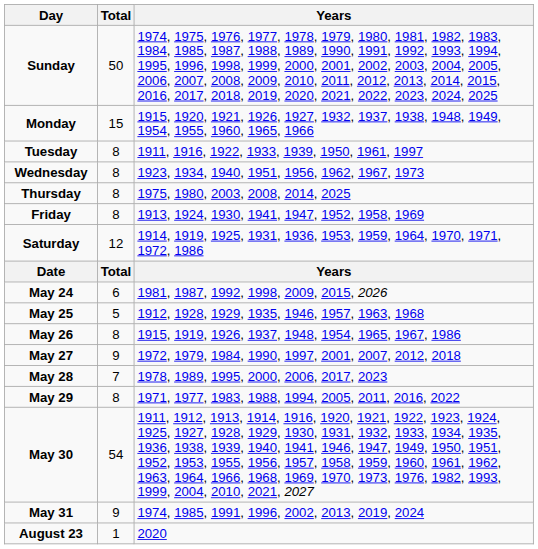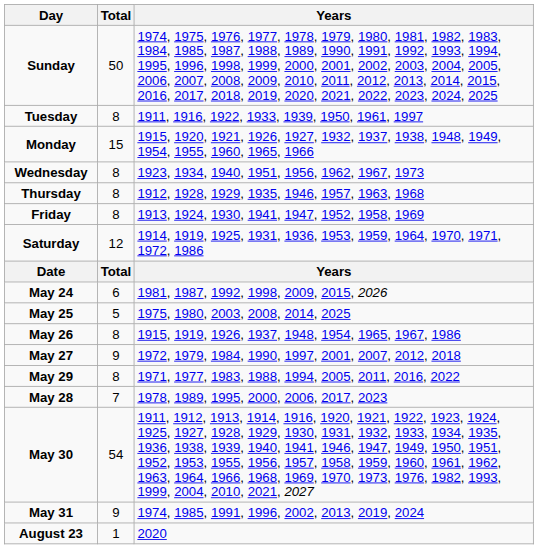 <table class="wikitable" style="text-align:center; font-size:95%">
 <tr>
 <th>Day</th>
 <th>Total</th>
 <th>Years</th>
 </tr>
 <tr>
 <td scope="col" width="100"><strong>Sunday</strong></td>
 <td align="center">50</td>
 <td valign="top" align="left"><a href='#'>1974</a>, <a href='#'>1975</a>, <a href='#'>1976</a>, <a href='#'>1977</a>, <a href='#'>1978</a>, <a href='#'>1979</a>, <a href='#'>1980</a>, <a href='#'>1981</a>, <a href='#'>1982</a>, <a href='#'>1983</a>, <a href='#'>1984</a>, <a href='#'>1985</a>, <a href='#'>1987</a>, <a href='#'>1988</a>, <a href='#'>1989</a>, <a href='#'>1990</a>, <a href='#'>1991</a>, <a href='#'>1992</a>, <a href='#'>1993</a>, <a href='#'>1994</a>, <a href='#'>1995</a>, <a href='#'>1996</a>, <a href='#'>1998</a>, <a href='#'>1999</a>, <a href='#'>2000</a>, <a href='#'>2001</a>, <a href='#'>2002</a>, <a href='#'>2003</a>, <a href='#'>2004</a>, <a href='#'>2005</a>, <a href='#'>2006</a>, <a href='#'>2007</a>, <a href='#'>2008</a>, <a href='#'>2009</a>, <a href='#'>2010</a>, <a href='#'>2011</a>, <a href='#'>2012</a>, <a href='#'>2013</a>, <a href='#'>2014</a>, <a href='#'>2015</a>, <a href='#'>2016</a>, <a href='#'>2017</a>, <a href='#'>2018</a>, <a href='#'>2019</a>, <a href='#'>2020</a>, <a href='#'>2021</a>, <a href='#'>2022</a>, <a href='#'>2023</a>, <a href='#'>2024</a>, <a href='#'>2025</a></td>
 </tr>
 <tr>
+<td scope="col" width="100"><strong>Tuesday</strong></td>
+<td align="center">8</td>
+<td valign="top" align="left"><a href='#'>1911</a>, <a href='#'>1916</a>, <a href='#'>1922</a>, <a href='#'>1933</a>, <a href='#'>1939</a>, <a href='#'>1950</a>, <a href='#'>1961</a>, <a href='#'>1997</a></td>
+</tr>
+<tr>
 <td scope="col" width="100"><strong>Monday</strong></td>
 <td align="center">15</td>
 <td valign="top" align="left"><a href='#'>1915</a>, <a href='#'>1920</a>, <a href='#'>1921</a>, <a href='#'>1926</a>, <a href='#'>1927</a>, <a href='#'>1932</a>, <a href='#'>1937</a>, <a href='#'>1938</a>, <a href='#'>1948</a>, <a href='#'>1949</a>, <a href='#'>1954</a>, <a href='#'>1955</a>, <a href='#'>1960</a>, <a href='#'>1965</a>, <a href='#'>1966</a></td>
-</tr>
-<tr>
-<td scope="col" width="100"><strong>Tuesday</strong></td>
-<td align="center">8</td>
-<td valign="top" align="left"><a href='#'>1911</a>, <a href='#'>1916</a>, <a href='#'>1922</a>, <a href='#'>1933</a>, <a href='#'>1939</a>, <a href='#'>1950</a>, <a href='#'>1961</a>, <a href='#'>1997</a></td>
 </tr>
 <tr>
 <td scope="col" width="100"><strong>Wednesday</strong></td>
 <td align="center">8</td>
 <td valign="top" align="left"><a href='#'>1923</a>, <a href='#'>1934</a>, <a href='#'>1940</a>, <a href='#'>1951</a>, <a href='#'>1956</a>, <a href='#'>1962</a>, <a href='#'>1967</a>, <a href='#'>1973</a></td>
 </tr>
 <tr>
 <td scope="col" width="100"><strong>Thursday</strong></td>
 <td align="center">8</td>
-<td valign="top" align="left"><a href='#'>1975</a>, <a href='#'>1980</a>, <a href='#'>2003</a>, <a href='#'>2008</a>, <a href='#'>2014</a>, <a href='#'>2025</a></td>
+<td valign="top" align="left"><a href='#'>1912</a>, <a href='#'>1928</a>, <a href='#'>1929</a>, <a href='#'>1935</a>, <a href='#'>1946</a>, <a href='#'>1957</a>, <a href='#'>1963</a>, <a href='#'>1968</a></td>
 </tr>
 <tr>
 <td scope="col" width="100"><strong>Friday</strong></td>
 <td align="center">8</td>
 <td valign="top" align="left"><a href='#'>1913</a>, <a href='#'>1924</a>, <a href='#'>1930</a>, <a href='#'>1941</a>, <a href='#'>1947</a>, <a href='#'>1952</a>, <a href='#'>1958</a>, <a href='#'>1969</a></td>
 </tr>
 <tr>
 <td scope="col" width="100"><strong>Saturday</strong></td>
 <td align="center">12</td>
 <td valign="top" align="left"><a href='#'>1914</a>, <a href='#'>1919</a>, <a href='#'>1925</a>, <a href='#'>1931</a>, <a href='#'>1936</a>, <a href='#'>1953</a>, <a href='#'>1959</a>, <a href='#'>1964</a>, <a href='#'>1970</a>, <a href='#'>1971</a>, <a href='#'>1972</a>, <a href='#'>1986</a></td>
 </tr>
 <tr>
 <th>Date</th>
 <th>Total</th>
 <th>Years</th>
 </tr>
 <tr>
 <td scope="col" width="100"><strong>May 24</strong></td>
 <td align="center">6</td>
 <td valign="top" align="left"><a href='#'>1981</a>, <a href='#'>1987</a>, <a href='#'>1992</a>, <a href='#'>1998</a>, <a href='#'>2009</a>, <a href='#'>2015</a>, <em>2026</em></td>
 </tr>
 <tr>
 <td scope="col" width="100"><strong>May 25</strong></td>
 <td align="center">5</td>
-<td valign="top" align="left"><a href='#'>1912</a>, <a href='#'>1928</a>, <a href='#'>1929</a>, <a href='#'>1935</a>, <a href='#'>1946</a>, <a href='#'>1957</a>, <a href='#'>1963</a>, <a href='#'>1968</a></td>
+<td valign="top" align="left"><a href='#'>1975</a>, <a href='#'>1980</a>, <a href='#'>2003</a>, <a href='#'>2008</a>, <a href='#'>2014</a>, <a href='#'>2025</a></td>
 </tr>
 <tr>
 <td scope="col" width="100"><strong>May 26</strong></td>
 <td align="center">8</td>
 <td valign="top" align="left"><a href='#'>1915</a>, <a href='#'>1919</a>, <a href='#'>1926</a>, <a href='#'>1937</a>, <a href='#'>1948</a>, <a href='#'>1954</a>, <a href='#'>1965</a>, <a href='#'>1967</a>, <a href='#'>1986</a></td>
 </tr>
 <tr>
 <td scope="col" width="100"><strong>May 27</strong></td>
 <td align="center">9</td>
 <td valign="top" align="left"><a href='#'>1972</a>, <a href='#'>1979</a>, <a href='#'>1984</a>, <a href='#'>1990</a>, <a href='#'>1997</a>, <a href='#'>2001</a>, <a href='#'>2007</a>, <a href='#'>2012</a>, <a href='#'>2018</a></td>
 </tr>
 <tr>
+<td scope="col" width="100"><strong>May 29</strong></td>
+<td align="center">8</td>
+<td valign="top" align="left"><a href='#'>1971</a>, <a href='#'>1977</a>, <a href='#'>1983</a>, <a href='#'>1988</a>, <a href='#'>1994</a>, <a href='#'>2005</a>, <a href='#'>2011</a>, <a href='#'>2016</a>, <a href='#'>2022</a></td>
+</tr>
+<tr>
 <td scope="col" width="100"><strong>May 28</strong></td>
 <td align="center">7</td>
 <td valign="top" align="left"><a href='#'>1978</a>, <a href='#'>1989</a>, <a href='#'>1995</a>, <a href='#'>2000</a>, <a href='#'>2006</a>, <a href='#'>2017</a>, <a href='#'>2023</a></td>
-</tr>
-<tr>
-<td scope="col" width="100"><strong>May 29</strong></td>
-<td align="center">8</td>
-<td valign="top" align="left"><a href='#'>1971</a>, <a href='#'>1977</a>, <a href='#'>1983</a>, <a href='#'>1988</a>, <a href='#'>1994</a>, <a href='#'>2005</a>, <a href='#'>2011</a>, <a href='#'>2016</a>, <a href='#'>2022</a></td>
 </tr>
 <tr>
 <td scope="col" width="100"><strong>May 30</strong></td>
 <td align="center">54</td>
 <td valign="top" align="left"><a href='#'>1911</a>, <a href='#'>1912</a>, <a href='#'>1913</a>, <a href='#'>1914</a>, <a href='#'>1916</a>, <a href='#'>1920</a>, <a href='#'>1921</a>, <a href='#'>1922</a>, <a href='#'>1923</a>, <a href='#'>1924</a>, <a href='#'>1925</a>, <a href='#'>1927</a>, <a href='#'>1928</a>, <a href='#'>1929</a>, <a href='#'>1930</a>, <a href='#'>1931</a>, <a href='#'>1932</a>, <a href='#'>1933</a>, <a href='#'>1934</a>, <a href='#'>1935</a>, <a href='#'>1936</a>, <a href='#'>1938</a>, <a href='#'>1939</a>, <a href='#'>1940</a>, <a href='#'>1941</a>, <a href='#'>1946</a>, <a href='#'>1947</a>, <a href='#'>1949</a>, <a href='#'>1950</a>, <a href='#'>1951</a>, <a href='#'>1952</a>, <a href='#'>1953</a>, <a href='#'>1955</a>, <a href='#'>1956</a>, <a href='#'>1957</a>, <a href='#'>1958</a>, <a href='#'>1959</a>, <a href='#'>1960</a>, <a href='#'>1961</a>, <a href='#'>1962</a>, <a href='#'>1963</a>, <a href='#'>1964</a>, <a href='#'>1966</a>, <a href='#'>1968</a>, <a href='#'>1969</a>, <a href='#'>1970</a>, <a href='#'>1973</a>, <a href='#'>1976</a>, <a href='#'>1982</a>, <a href='#'>1993</a>, <a href='#'>1999</a>, <a href='#'>2004</a>, <a href='#'>2010</a>, <a href='#'>2021</a>, <em>2027</em></td>
 </tr>
 <tr>
 <td scope="col" width="100"><strong>May 31</strong></td>
 <td align="center">9</td>
 <td valign="top" align="left"><a href='#'>1974</a>, <a href='#'>1985</a>, <a href='#'>1991</a>, <a href='#'>1996</a>, <a href='#'>2002</a>, <a href='#'>2013</a>, <a href='#'>2019</a>, <a href='#'>2024</a></td>
 </tr>
 <tr>
 <td scope="col" width="100"><strong>August 23</strong></td>
 <td align="center">1</td>
 <td valign="top" align="left"><a href='#'>2020</a></td>
 </tr>
 </table>
